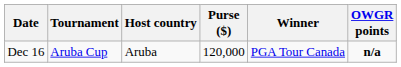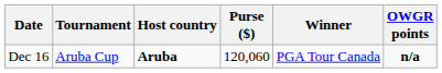 <table class="wikitable" style="font-size:95%;">
 <tr>
 <th>Date</th>
 <th>Tournament</th>
 <th>Host country</th>
 <th>Purse<br>($)</th>
 <th>Winner</th>
 <th><a href='#'>OWGR</a><br>points</th>
 </tr>
 <tr>
 <td>Dec 16</td>
 <td><a href='#'>Aruba Cup</a></td>
-<td>Aruba</td>
-<td align=right>120,000</td>
+<td><strong>Aruba</strong></td>
+<td align=right>120,060</td>
 <td><a href='#'>PGA Tour Canada</a></td>
 <td align=center><strong>n/a</strong></td>
 </tr>
 </table>
